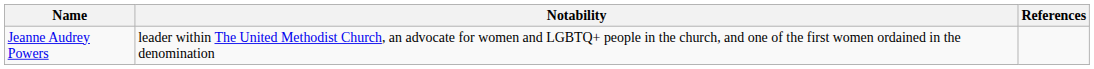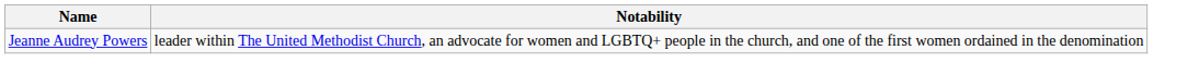 <table class="wikitable">
 <tr>
 <th>Name</th>
 <th>Notability</th>
-<th>References</th>
 </tr>
 <tr>
 <td><a href='#'>Jeanne Audrey Powers</a></td>
 <td>leader within <a href='#'>The United Methodist Church</a>, an advocate for women and LGBTQ+ people in the church, and one of the first women ordained in the denomination</td>
-<td></td>
 </tr>
 </table>
